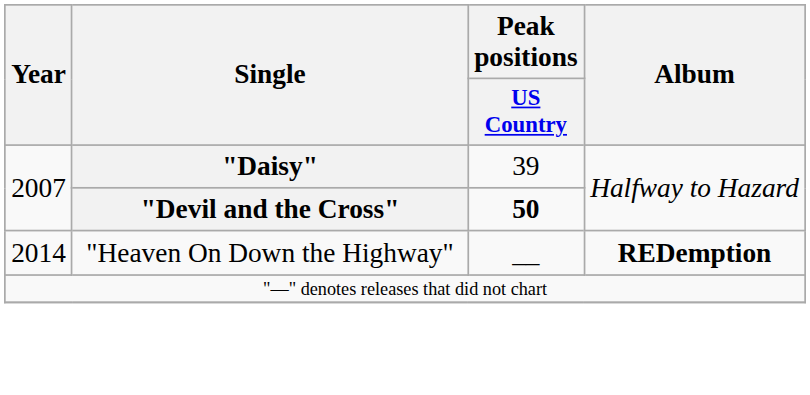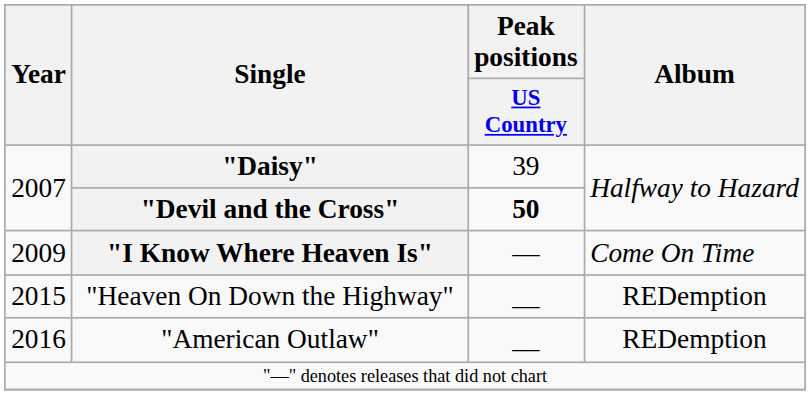 <table class="wikitable plainrowheaders" style="text-align:center;">
 <tr>
 <th rowspan="2">Year</th>
 <th rowspan="2" style="width:14em;">Single</th>
 <th colspan="1">Peak positions</th>
 <th rowspan="2">Album</th>
 </tr>
 <tr style="font-size:smaller;">
 <th width="60"><a href='#'>US Country</a></th>
 </tr>
 <tr>
 <td rowspan="2">2007</td>
 <th scope="row">"Daisy"</th>
 <td>39</td>
 <td align="left" rowspan="2"><em>Halfway to Hazard</em></td>
 </tr>
 <tr>
 <th scope="row">"Devil and the Cross"</th>
 <td><strong>50</strong></td>
 </tr>
 <tr>
-<td>2014</td>
+<td>2009</td>
+<th scope="row">"I Know Where Heaven Is"</th>
+<td>—</td>
+<td align="left"><em>Come On Time</em></td>
+</tr>
+<tr>
+<td>2015</td>
 <td>"Heaven On Down the Highway"</td>
 <td>__</td>
-<td><strong>REDemption</strong></td>
+<td>REDemption</td>
+</tr>
+<tr>
+<td>2016</td>
+<td>"American Outlaw"</td>
+<td>__</td>
+<td>REDemption</td>
 </tr>
 <tr>
 <td colspan="4" style="font-size:8pt">"—" denotes releases that did not chart</td>
 </tr>
 <tr>
 </tr>
 </table>
